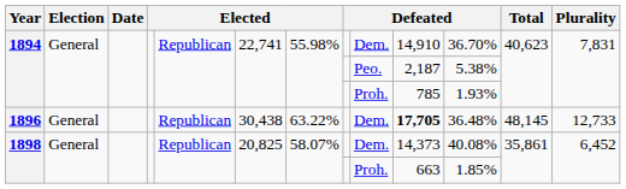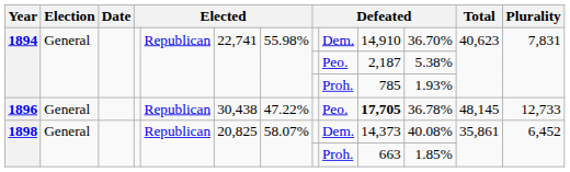 <table class=wikitable>
 <tr>
 <th>Year</th>
 <th>Election</th>
 <th>Date</th>
 <th ! colspan="4">Elected</th>
 <th ! colspan="4">Defeated</th>
 <th>Total</th>
 <th>Plurality</th>
 </tr>
 <tr>
 <th rowspan="3" valign="top"><a href='#'>1894</a></th>
 <td rowspan="3" valign="top">General</td>
 <td rowspan="3" valign="top"></td>
 <td rowspan="3" valign="top"></td>
 <td rowspan="3" valign="top" ><a href='#'>Republican</a></td>
 <td rowspan="3" valign="top" align="right">22,741</td>
 <td rowspan="3" valign="top" align="right">55.98%</td>
 <td valign="top"></td>
 <td valign="top" ><a href='#'>Dem.</a></td>
 <td valign="top" align="right">14,910</td>
 <td valign="top" align="right">36.70%</td>
 <td rowspan="3" valign="top" align="right">40,623</td>
 <td rowspan="3" valign="top" align="right">7,831</td>
 </tr>
 <tr>
 <td valign="top"></td>
 <td valign="top" ><a href='#'>Peo.</a></td>
 <td valign="top" align="right">2,187</td>
 <td valign="top" align="right">5.38%</td>
 </tr>
 <tr>
 <td valign="top"></td>
 <td valign="top" ><a href='#'>Proh.</a></td>
 <td valign="top" align="right">785</td>
 <td valign="top" align="right">1.93%</td>
 </tr>
 <tr>
 <th valign="top"><a href='#'>1896</a></th>
 <td valign="top">General</td>
 <td valign="top"></td>
 <td valign="top"></td>
 <td valign="top" ><a href='#'>Republican</a></td>
 <td valign="top" align="right">30,438</td>
-<td valign="top" align="right">63.22%</td>
+<td valign="top" align="right">47.22%</td>
 <td valign="top"></td>
-<td valign="top" ><a href='#'>Dem.</a></td>
+<td valign="top" ><a href='#'>Peo.</a></td>
 <td valign="top" align="right"><strong>17,705</strong></td>
-<td valign="top" align="right">36.48%</td>
+<td valign="top" align="right">36.78%</td>
 <td valign="top" align="right">48,145</td>
 <td valign="top" align="right">12,733</td>
 </tr>
 <tr>
 <th rowspan="2" valign="top"><a href='#'>1898</a></th>
 <td rowspan="2" valign="top">General</td>
 <td rowspan="2" valign="top"></td>
 <td rowspan="2" valign="top"></td>
 <td rowspan="2" valign="top" ><a href='#'>Republican</a></td>
 <td rowspan="2" valign="top" align="right">20,825</td>
 <td rowspan="2" valign="top" align="right">58.07%</td>
 <td valign="top"></td>
 <td valign="top" ><a href='#'>Dem.</a></td>
 <td valign="top" align="right">14,373</td>
 <td valign="top" align="right">40.08%</td>
 <td rowspan="2" valign="top" align="right">35,861</td>
 <td rowspan="2" valign="top" align="right">6,452</td>
 </tr>
 <tr>
 <td valign="top"></td>
 <td valign="top" ><a href='#'>Proh.</a></td>
 <td valign="top" align="right">663</td>
 <td valign="top" align="right">1.85%</td>
 </tr>
 </table>
